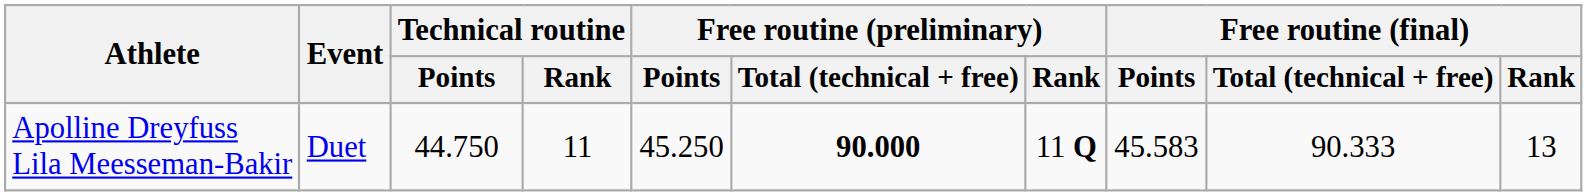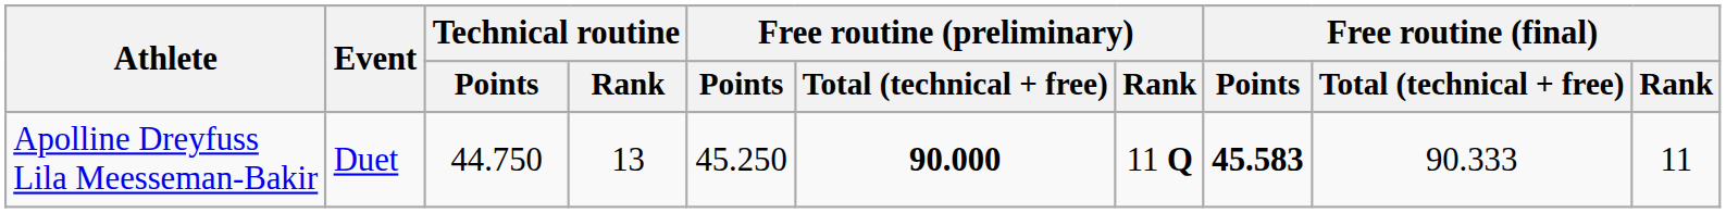 <table class="wikitable" style="font-size:90%">
 <tr>
 <th rowspan="2">Athlete</th>
 <th rowspan="2">Event</th>
 <th colspan=2>Technical routine</th>
 <th colspan=3>Free routine (preliminary)</th>
 <th colspan=3>Free routine (final)</th>
 </tr>
 <tr style="font-size:95%">
 <th>Points</th>
 <th>Rank</th>
 <th>Points</th>
 <th>Total (technical + free)</th>
 <th>Rank</th>
 <th>Points</th>
 <th>Total (technical + free)</th>
 <th>Rank</th>
 </tr>
 <tr align=center>
 <td align=left><a href='#'>Apolline Dreyfuss</a><br><a href='#'>Lila Meesseman-Bakir</a></td>
 <td align=left><a href='#'>Duet</a></td>
 <td>44.750</td>
-<td>11</td>
+<td>13</td>
 <td>45.250</td>
 <td><strong>90.000</strong></td>
 <td>11 <strong>Q</strong></td>
-<td>45.583</td>
+<td><strong>45.583</strong></td>
 <td>90.333</td>
-<td>13</td>
+<td>11</td>
 </tr>
 </table>
